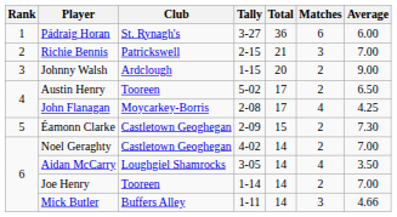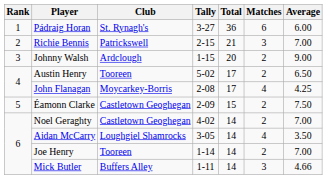 <table class="wikitable">
 <tr>
 <th>Rank</th>
 <th>Player</th>
 <th>Club</th>
 <th>Tally</th>
 <th>Total</th>
 <th>Matches</th>
 <th>Average</th>
 </tr>
 <tr>
 <td rowspan="1" style="text-align:center;">1</td>
 <td><a href='#'>Pádraig Horan</a></td>
 <td><a href='#'>St. Rynagh's</a></td>
 <td align=center>3-27</td>
 <td align=center>36</td>
 <td align=center>6</td>
 <td align=center>6.00</td>
 </tr>
 <tr>
 <td rowspan="1" style="text-align:center;">2</td>
 <td><a href='#'>Richie Bennis</a></td>
 <td><a href='#'>Patrickswell</a></td>
 <td align=center>2-15</td>
 <td align=center>21</td>
 <td align=center>3</td>
 <td align=center>7.00</td>
 </tr>
 <tr>
 <td rowspan="1" style="text-align:center;">3</td>
 <td>Johnny Walsh</td>
 <td><a href='#'>Ardclough</a></td>
 <td align=center>1-15</td>
 <td align=center>20</td>
 <td align=center>2</td>
 <td align=center>9.00</td>
 </tr>
 <tr>
 <td rowspan="2" style="text-align:center;">4</td>
 <td>Austin Henry</td>
 <td><a href='#'>Tooreen</a></td>
 <td align=center>5-02</td>
 <td align=center>17</td>
 <td align=center>2</td>
 <td align=center>6.50</td>
 </tr>
 <tr>
 <td><a href='#'>John Flanagan</a></td>
 <td><a href='#'>Moycarkey-Borris</a></td>
 <td align=center>2-08</td>
 <td align=center>17</td>
 <td align=center>4</td>
 <td align=center>4.25</td>
 </tr>
 <tr>
 <td rowspan="1" style="text-align:center;">5</td>
 <td>Éamonn Clarke</td>
 <td><a href='#'>Castletown Geoghegan</a></td>
 <td align=center>2-09</td>
 <td align=center>15</td>
 <td align=center>2</td>
-<td align=center>7.30</td>
+<td align=center>7.50</td>
 </tr>
 <tr>
 <td rowspan="4" style="text-align:center;">6</td>
 <td>Noel Geraghty</td>
 <td><a href='#'>Castletown Geoghegan</a></td>
 <td align=center>4-02</td>
 <td align=center>14</td>
 <td align=center>2</td>
 <td align=center>7.00</td>
 </tr>
 <tr>
 <td><a href='#'>Aidan McCarry</a></td>
 <td><a href='#'>Loughgiel Shamrocks</a></td>
 <td align=center>3-05</td>
 <td align=center>14</td>
 <td align=center>4</td>
 <td align=center>3.50</td>
 </tr>
 <tr>
 <td>Joe Henry</td>
 <td><a href='#'>Tooreen</a></td>
 <td align=center>1-14</td>
 <td align=center>14</td>
 <td align=center>2</td>
 <td align=center>7.00</td>
 </tr>
 <tr>
 <td><a href='#'>Mick Butler</a></td>
 <td><a href='#'>Buffers Alley</a></td>
 <td align=center>1-11</td>
 <td align=center>14</td>
 <td align=center>3</td>
 <td align=center>4.66</td>
 </tr>
 </table>
